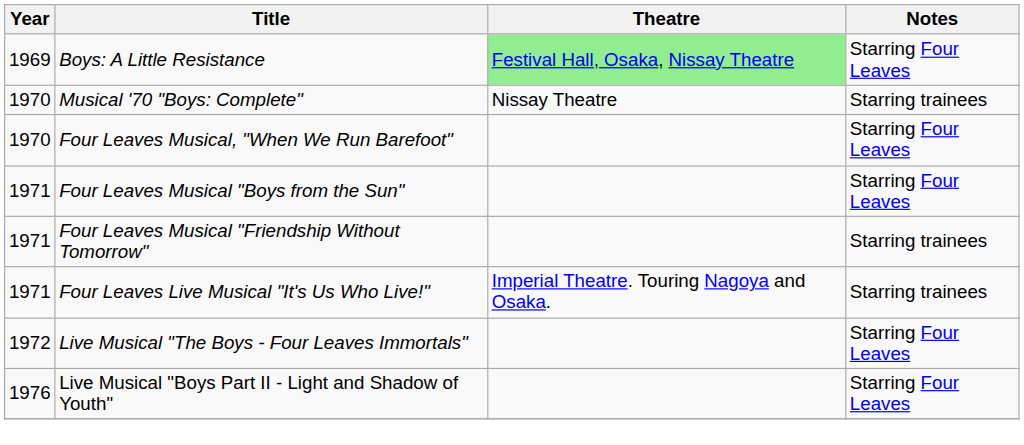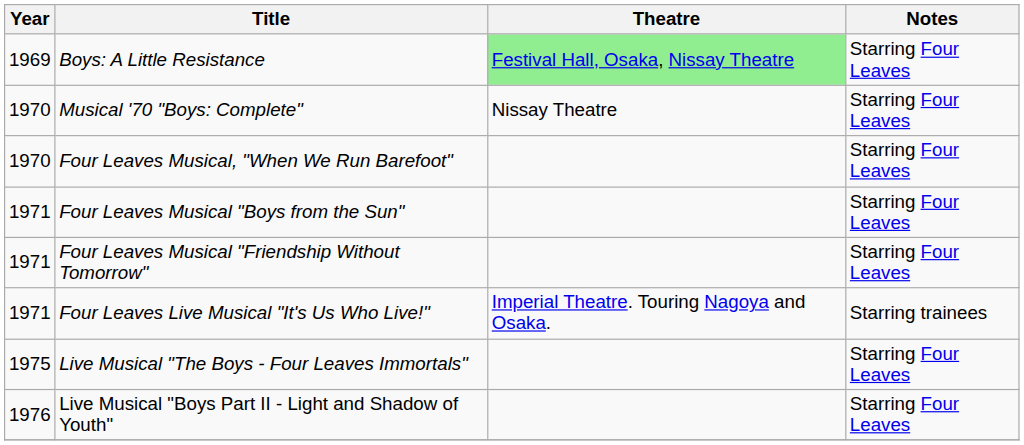 <table class="wikitable">
 <tr>
 <th>Year</th>
 <th>Title</th>
 <th>Theatre</th>
 <th>Notes</th>
 </tr>
 <tr>
 <td>1969</td>
 <td><em>Boys: A Little Resistance</em></td>
 <td style="background: lightgreen;"><a href='#'>Festival Hall, Osaka</a>, <a href='#'>Nissay Theatre</a></td>
 <td>Starring <a href='#'>Four Leaves</a></td>
 </tr>
 <tr>
 <td>1970</td>
 <td><em>Musical '70 "Boys: Complete"</em></td>
 <td>Nissay Theatre</td>
-<td>Starring trainees</td>
+<td>Starring <a href='#'>Four Leaves</a></td>
 </tr>
 <tr>
 <td>1970</td>
 <td><em>Four Leaves Musical, "When We Run Barefoot"</em></td>
 <td></td>
 <td>Starring <a href='#'>Four Leaves</a></td>
 </tr>
 <tr>
 <td>1971</td>
 <td><em>Four Leaves Musical "Boys from the Sun"</em></td>
 <td></td>
 <td>Starring <a href='#'>Four Leaves</a></td>
 </tr>
 <tr>
 <td>1971</td>
 <td><em>Four Leaves Musical "Friendship Without Tomorrow"</em></td>
 <td></td>
-<td>Starring trainees</td>
+<td>Starring <a href='#'>Four Leaves</a></td>
 </tr>
 <tr>
 <td>1971</td>
 <td><em>Four Leaves Live Musical "It's Us Who Live!"</em></td>
 <td><a href='#'>Imperial Theatre</a>. Touring <a href='#'>Nagoya</a> and <a href='#'>Osaka</a>.</td>
 <td>Starring trainees</td>
 </tr>
 <tr>
-<td>1972</td>
+<td>1975</td>
 <td><em>Live Musical "The Boys - Four Leaves Immortals"</em></td>
 <td></td>
 <td>Starring <a href='#'>Four Leaves</a></td>
 </tr>
 <tr>
 <td>1976</td>
 <td>Live Musical "Boys Part II - Light and Shadow of Youth"</td>
 <td></td>
 <td>Starring <a href='#'>Four Leaves</a></td>
 </tr>
 <tr>
 </tr>
 </table>
